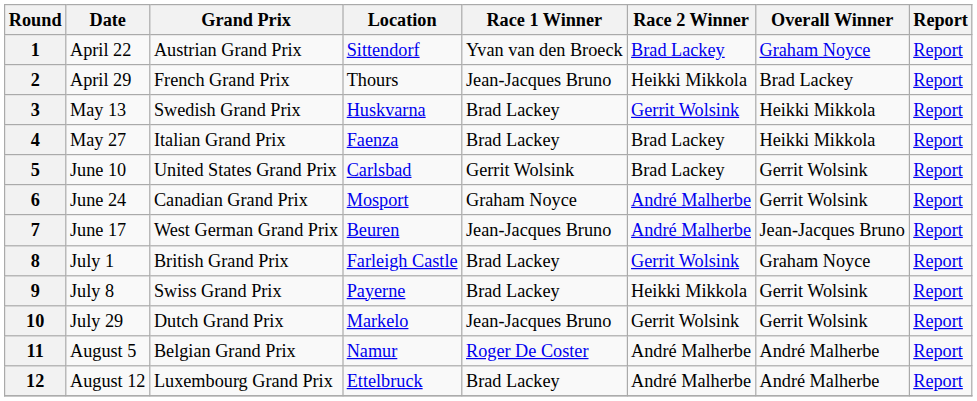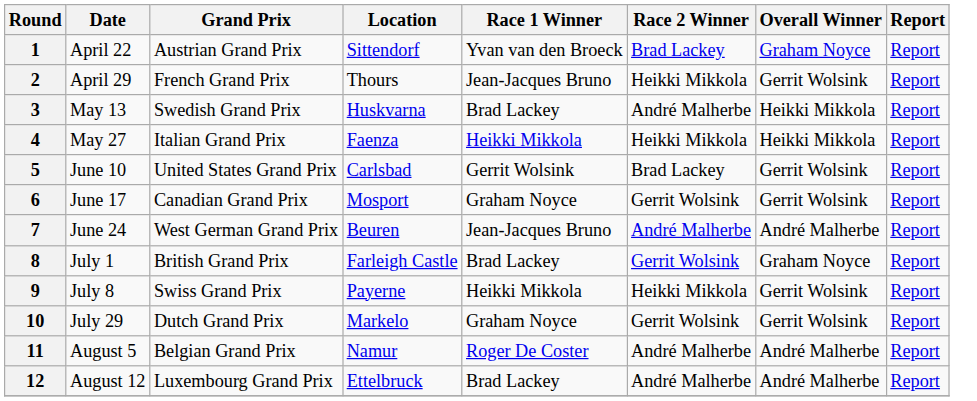 <table class="wikitable" style="font-size: 95%;">
 <tr>
 <th align=center>Round</th>
 <th align=center>Date</th>
 <th align=center>Grand Prix</th>
 <th align=center>Location</th>
 <th align=center>Race 1 Winner</th>
 <th align=center>Race 2 Winner</th>
 <th align=center>Overall Winner</th>
 <th align=center>Report</th>
 </tr>
 <tr>
 <th>1</th>
 <td>April 22</td>
 <td> Austrian Grand Prix</td>
 <td><a href='#'>Sittendorf</a></td>
 <td> Yvan van den Broeck</td>
 <td> <a href='#'>Brad Lackey</a></td>
 <td> <a href='#'>Graham Noyce</a></td>
 <td><a href='#'>Report</a></td>
 </tr>
 <tr>
 <th>2</th>
 <td>April 29</td>
 <td> French Grand Prix</td>
 <td>Thours</td>
 <td> Jean-Jacques Bruno</td>
 <td> Heikki Mikkola</td>
-<td> Brad Lackey</td>
+<td> Gerrit Wolsink</td>
 <td><a href='#'>Report</a></td>
 </tr>
 <tr>
 <th>3</th>
 <td>May 13</td>
 <td> Swedish Grand Prix</td>
 <td><a href='#'>Huskvarna</a></td>
 <td> Brad Lackey</td>
-<td> <a href='#'>Gerrit Wolsink</a></td>
+<td> André Malherbe</td>
 <td> Heikki Mikkola</td>
 <td><a href='#'>Report</a></td>
 </tr>
 <tr>
 <th>4</th>
 <td>May 27</td>
 <td> Italian Grand Prix</td>
 <td><a href='#'>Faenza</a></td>
-<td> Brad Lackey</td>
-<td> Brad Lackey</td>
+<td> <a href='#'>Heikki Mikkola</a></td>
+<td> Heikki Mikkola</td>
 <td> Heikki Mikkola</td>
 <td><a href='#'>Report</a></td>
 </tr>
 <tr>
 <th>5</th>
 <td>June 10</td>
 <td> United States Grand Prix</td>
 <td><a href='#'>Carlsbad</a></td>
 <td> Gerrit Wolsink</td>
 <td> Brad Lackey</td>
 <td> Gerrit Wolsink</td>
 <td><a href='#'>Report</a></td>
 </tr>
 <tr>
 <th>6</th>
-<td>June 24</td>
+<td>June 17</td>
 <td> Canadian Grand Prix</td>
 <td><a href='#'>Mosport</a></td>
 <td> Graham Noyce</td>
-<td> <a href='#'>André Malherbe</a></td>
+<td> Gerrit Wolsink</td>
 <td> Gerrit Wolsink</td>
 <td><a href='#'>Report</a></td>
 </tr>
 <tr>
 <th>7</th>
-<td>June 17</td>
+<td>June 24</td>
 <td> West German Grand Prix</td>
 <td><a href='#'>Beuren</a></td>
 <td> Jean-Jacques Bruno</td>
 <td> <a href='#'>André Malherbe</a></td>
-<td> Jean-Jacques Bruno</td>
+<td> André Malherbe</td>
 <td><a href='#'>Report</a></td>
 </tr>
 <tr>
 <th>8</th>
 <td>July 1</td>
 <td> British Grand Prix</td>
 <td><a href='#'>Farleigh Castle</a></td>
 <td> Brad Lackey</td>
 <td> <a href='#'>Gerrit Wolsink</a></td>
 <td> Graham Noyce</td>
 <td><a href='#'>Report</a></td>
 </tr>
 <tr>
 <th>9</th>
 <td>July 8</td>
 <td> Swiss Grand Prix</td>
 <td><a href='#'>Payerne</a></td>
-<td> Brad Lackey</td>
+<td> Heikki Mikkola</td>
 <td> Heikki Mikkola</td>
 <td> Gerrit Wolsink</td>
 <td><a href='#'>Report</a></td>
 </tr>
 <tr>
 <th>10</th>
 <td>July 29</td>
 <td> Dutch Grand Prix</td>
 <td><a href='#'>Markelo</a></td>
-<td> Jean-Jacques Bruno</td>
+<td> Graham Noyce</td>
 <td> Gerrit Wolsink</td>
 <td> Gerrit Wolsink</td>
 <td><a href='#'>Report</a></td>
 </tr>
 <tr>
 <th>11</th>
 <td>August 5</td>
 <td> Belgian Grand Prix</td>
 <td><a href='#'>Namur</a></td>
 <td> <a href='#'>Roger De Coster</a></td>
 <td> André Malherbe</td>
 <td> André Malherbe</td>
 <td><a href='#'>Report</a></td>
 </tr>
 <tr>
 <th>12</th>
 <td>August 12</td>
 <td> Luxembourg Grand Prix</td>
 <td><a href='#'>Ettelbruck</a></td>
 <td> Brad Lackey</td>
 <td> André Malherbe</td>
 <td> André Malherbe</td>
 <td><a href='#'>Report</a></td>
 </tr>
 <tr>
 </tr>
 </table>
